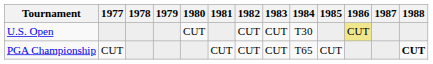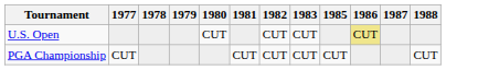 <table class="wikitable" style="font-size:95%;text-align:center;">
 <tr>
 <th>Tournament</th>
 <th>1977</th>
 <th>1978</th>
 <th>1979</th>
 <th>1980</th>
 <th>1981</th>
 <th>1982</th>
 <th>1983</th>
-<th>1984</th>
 <th>1985</th>
 <th>1986</th>
 <th>1987</th>
 <th>1988</th>
 </tr>
 <tr>
 <td align=left><a href='#'>U.S. Open</a></td>
 <td style="background:#eeeeee;"></td>
 <td style="background:#eeeeee;"></td>
 <td style="background:#eeeeee;"></td>
 <td>CUT</td>
 <td style="background:#eeeeee;"></td>
 <td>CUT</td>
 <td>CUT</td>
-<td>T30</td>
 <td style="background:#eeeeee;"></td>
 <td style="background: khaki;">CUT</td>
 <td style="background:#eeeeee;"></td>
 <td style="background:#eeeeee;"></td>
 </tr>
 <tr>
 <td align=left><a href='#'>PGA Championship</a></td>
 <td>CUT</td>
 <td style="background:#eeeeee;"></td>
 <td style="background:#eeeeee;"></td>
 <td style="background:#eeeeee;"></td>
 <td>CUT</td>
 <td>CUT</td>
 <td>CUT</td>
-<td>T65</td>
 <td>CUT</td>
 <td style="background:#eeeeee;"></td>
 <td style="background:#eeeeee;"></td>
-<td><strong>CUT</strong></td>
+<td>CUT</td>
 </tr>
 </table>
